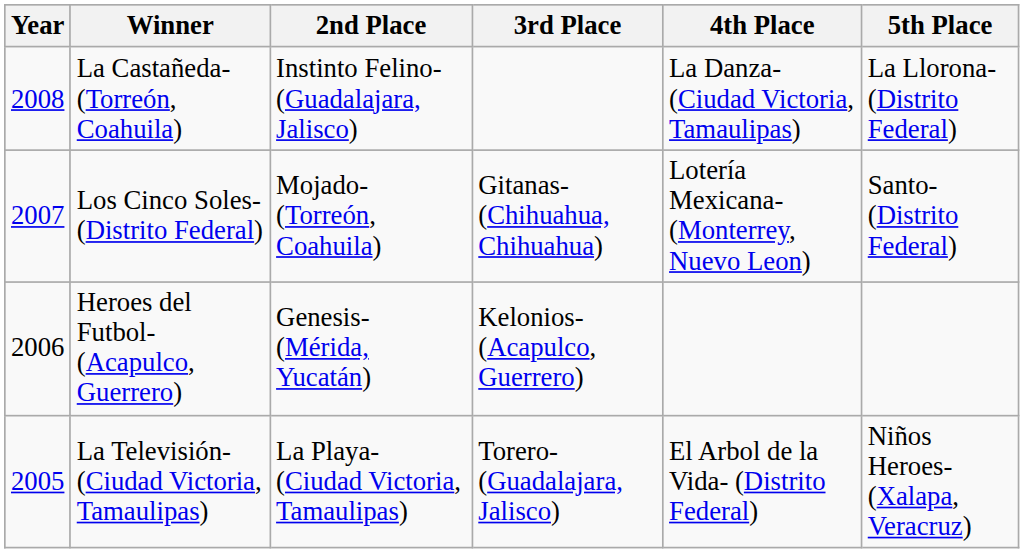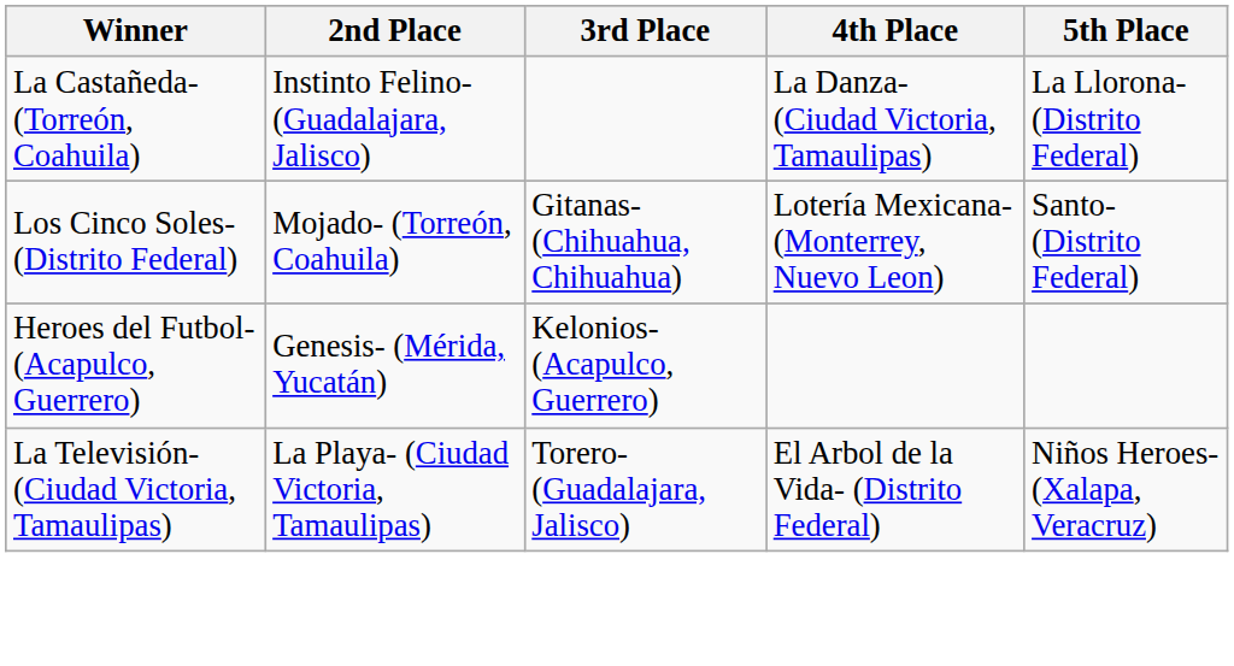 <table class="wikitable">
 <tr>
-<th>Year</th>
 <th>Winner</th>
 <th>2nd Place</th>
 <th>3rd Place</th>
 <th>4th Place</th>
 <th>5th Place</th>
 </tr>
 <tr>
-<td><a href='#'>2008</a></td>
 <td>La Castañeda- (<a href='#'>Torreón</a>, <a href='#'>Coahuila</a>)</td>
 <td>Instinto Felino- (<a href='#'>Guadalajara, Jalisco</a>)</td>
 <td></td>
 <td>La Danza- (<a href='#'>Ciudad Victoria</a>, <a href='#'>Tamaulipas</a>)</td>
 <td>La Llorona- (<a href='#'>Distrito Federal</a>)</td>
 </tr>
 <tr>
-<td><a href='#'>2007</a></td>
 <td>Los Cinco Soles- (<a href='#'>Distrito Federal</a>)</td>
 <td>Mojado- (<a href='#'>Torreón</a>, <a href='#'>Coahuila</a>)</td>
 <td>Gitanas- (<a href='#'>Chihuahua, Chihuahua</a>)</td>
 <td>Lotería Mexicana- (<a href='#'>Monterrey</a>, <a href='#'>Nuevo Leon</a>)</td>
 <td>Santo- (<a href='#'>Distrito Federal</a>)</td>
 </tr>
 <tr>
-<td>2006</td>
 <td>Heroes del Futbol- (<a href='#'>Acapulco</a>, <a href='#'>Guerrero</a>)</td>
 <td>Genesis- (<a href='#'>Mérida, Yucatán</a>)</td>
 <td>Kelonios- (<a href='#'>Acapulco</a>, <a href='#'>Guerrero</a>)</td>
 <td></td>
 <td></td>
 </tr>
 <tr>
-<td><a href='#'>2005</a></td>
 <td>La Televisión- (<a href='#'>Ciudad Victoria</a>, <a href='#'>Tamaulipas</a>)</td>
 <td>La Playa- (<a href='#'>Ciudad Victoria</a>, <a href='#'>Tamaulipas</a>)</td>
 <td>Torero- (<a href='#'>Guadalajara, Jalisco</a>)</td>
 <td>El Arbol de la Vida- (<a href='#'>Distrito Federal</a>)</td>
 <td>Niños Heroes- (<a href='#'>Xalapa</a>, <a href='#'>Veracruz</a>)</td>
 </tr>
 </table>
